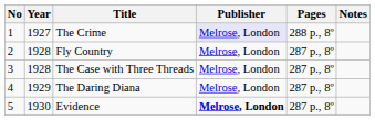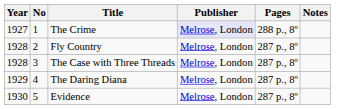 <table class="wikitable sortable">
 <tr>
+<th>Year</th>
 <th>No</th>
-<th>Year</th>
 <th>Title</th>
 <th>Publisher</th>
 <th>Pages</th>
 <th>Notes</th>
 </tr>
 <tr>
+<td>1927</td>
 <td>1</td>
-<td>1927</td>
 <td>The Crime</td>
 <td style="background: lavender;"><a href='#'>Melrose</a>, London</td>
 <td>288 p., 8º</td>
 <td></td>
 </tr>
 <tr>
+<td>1928</td>
 <td>2</td>
-<td>1928</td>
 <td>Fly Country</td>
 <td><a href='#'>Melrose</a>, London</td>
 <td>287 p., 8º</td>
 <td></td>
 </tr>
 <tr>
+<td>1928</td>
 <td>3</td>
-<td>1928</td>
 <td>The Case with Three Threads</td>
 <td><a href='#'>Melrose</a>, London</td>
 <td>287 p., 8º</td>
 <td></td>
 </tr>
 <tr>
+<td>1929</td>
 <td>4</td>
-<td>1929</td>
 <td>The Daring Diana</td>
 <td><a href='#'>Melrose</a>, London</td>
 <td>287 p., 8º</td>
 <td></td>
 </tr>
 <tr>
+<td>1930</td>
 <td>5</td>
-<td>1930</td>
 <td>Evidence</td>
-<td><strong><a href='#'>Melrose</a>, London</strong></td>
+<td><a href='#'>Melrose</a>, London</td>
 <td>287 p., 8º</td>
 <td></td>
 </tr>
 </table>
